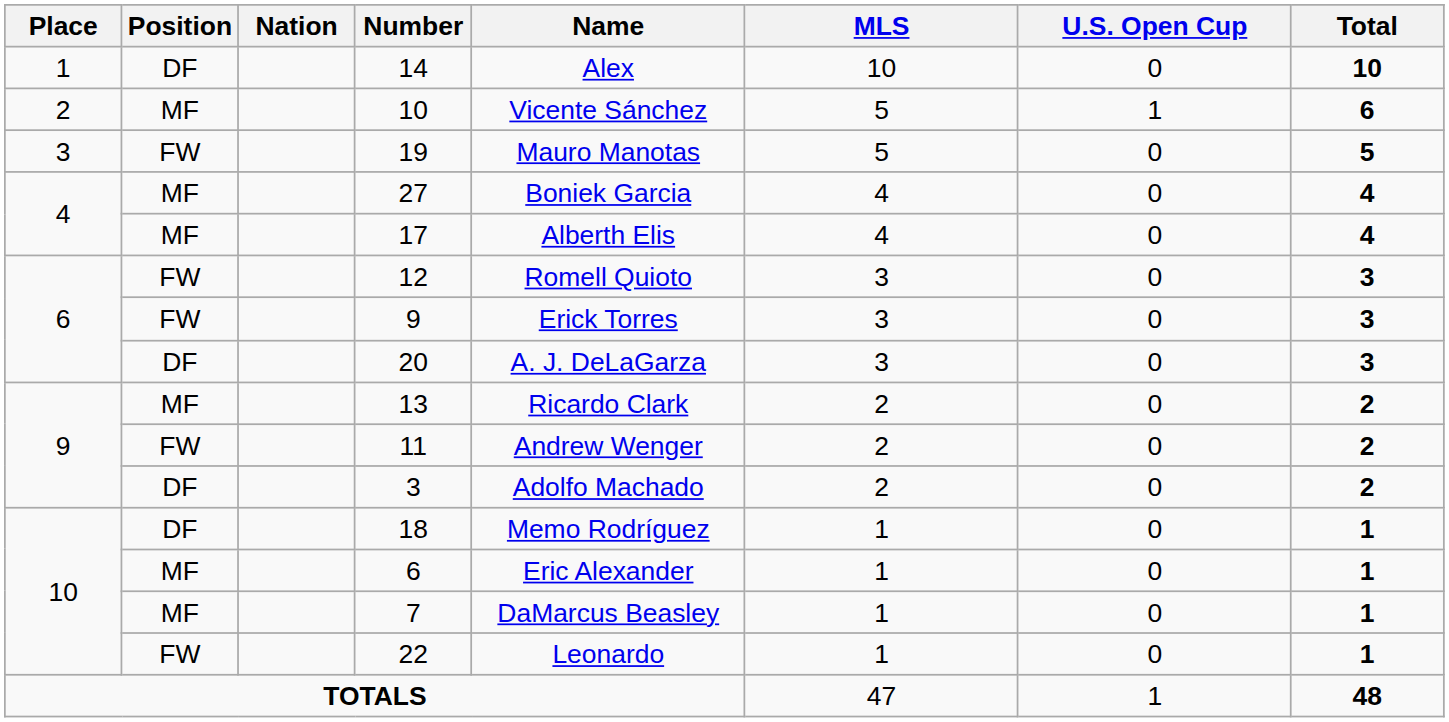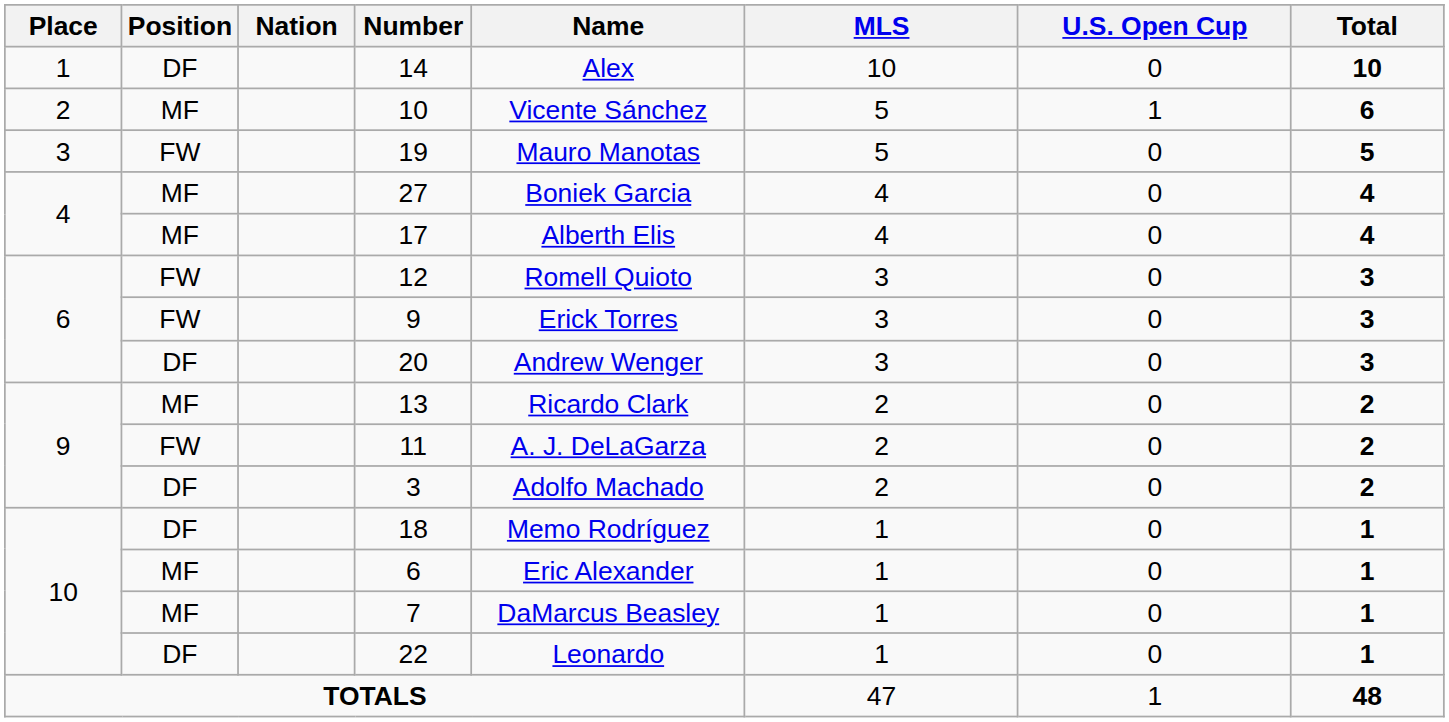 <table class="wikitable" style="font-size: 95%; text-align: center;">
 <tr>
 <th width=60>Place</th>
 <th width=60>Position</th>
 <th width=60>Nation</th>
 <th width=60>Number</th>
 <th width=150>Name</th>
 <th width=150><a href='#'>MLS</a></th>
 <th width=150><a href='#'>U.S. Open Cup</a></th>
 <th width=80>Total</th>
 </tr>
 <tr>
 <td>1</td>
 <td>DF</td>
 <td></td>
 <td>14</td>
 <td><a href='#'>Alex</a></td>
 <td>10</td>
 <td>0</td>
 <td><strong>10</strong></td>
 </tr>
 <tr>
 <td>2</td>
 <td>MF</td>
 <td></td>
 <td>10</td>
 <td><a href='#'>Vicente Sánchez</a></td>
 <td>5</td>
 <td>1</td>
 <td><strong>6</strong></td>
 </tr>
 <tr>
 <td>3</td>
 <td>FW</td>
 <td></td>
 <td>19</td>
 <td><a href='#'>Mauro Manotas</a></td>
 <td>5</td>
 <td>0</td>
 <td><strong>5</strong></td>
 </tr>
 <tr>
 <td rowspan="2">4</td>
 <td>MF</td>
 <td></td>
 <td>27</td>
 <td><a href='#'>Boniek Garcia</a></td>
 <td>4</td>
 <td>0</td>
 <td><strong>4</strong></td>
 </tr>
 <tr>
 <td>MF</td>
 <td></td>
 <td>17</td>
 <td><a href='#'>Alberth Elis</a></td>
 <td>4</td>
 <td>0</td>
 <td><strong>4</strong></td>
 </tr>
 <tr>
 <td rowspan="3">6</td>
 <td>FW</td>
 <td></td>
 <td>12</td>
 <td><a href='#'>Romell Quioto</a></td>
 <td>3</td>
 <td>0</td>
 <td><strong>3</strong></td>
 </tr>
 <tr>
 <td>FW</td>
 <td></td>
 <td>9</td>
 <td><a href='#'>Erick Torres</a></td>
 <td>3</td>
 <td>0</td>
 <td><strong>3</strong></td>
 </tr>
 <tr>
 <td>DF</td>
 <td></td>
 <td>20</td>
-<td><a href='#'>A. J. DeLaGarza</a></td>
+<td><a href='#'>Andrew Wenger</a></td>
 <td>3</td>
 <td>0</td>
 <td><strong>3</strong></td>
 </tr>
 <tr>
 <td rowspan="3">9</td>
 <td>MF</td>
 <td></td>
 <td>13</td>
 <td><a href='#'>Ricardo Clark</a></td>
 <td>2</td>
 <td>0</td>
 <td><strong>2</strong></td>
 </tr>
 <tr>
 <td>FW</td>
 <td></td>
 <td>11</td>
-<td><a href='#'>Andrew Wenger</a></td>
+<td><a href='#'>A. J. DeLaGarza</a></td>
 <td>2</td>
 <td>0</td>
 <td><strong>2</strong></td>
 </tr>
 <tr>
 <td>DF</td>
 <td></td>
 <td>3</td>
 <td><a href='#'>Adolfo Machado</a></td>
 <td>2</td>
 <td>0</td>
 <td><strong>2</strong></td>
 </tr>
 <tr>
 <td rowspan="4">10</td>
 <td>DF</td>
 <td></td>
 <td>18</td>
 <td><a href='#'>Memo Rodríguez</a></td>
 <td>1</td>
 <td>0</td>
 <td><strong>1</strong></td>
 </tr>
 <tr>
 <td>MF</td>
 <td></td>
 <td>6</td>
 <td><a href='#'>Eric Alexander</a></td>
 <td>1</td>
 <td>0</td>
 <td><strong>1</strong></td>
 </tr>
 <tr>
 <td>MF</td>
 <td></td>
 <td>7</td>
 <td><a href='#'>DaMarcus Beasley</a></td>
 <td>1</td>
 <td>0</td>
 <td><strong>1</strong></td>
 </tr>
 <tr>
-<td>FW</td>
+<td>DF</td>
 <td></td>
 <td>22</td>
 <td><a href='#'>Leonardo</a></td>
 <td>1</td>
 <td>0</td>
 <td><strong>1</strong></td>
 </tr>
 <tr>
 <td colspan="5"><strong>TOTALS</strong></td>
 <td>47</td>
 <td>1</td>
 <td><strong>48</strong></td>
 </tr>
 </table>
